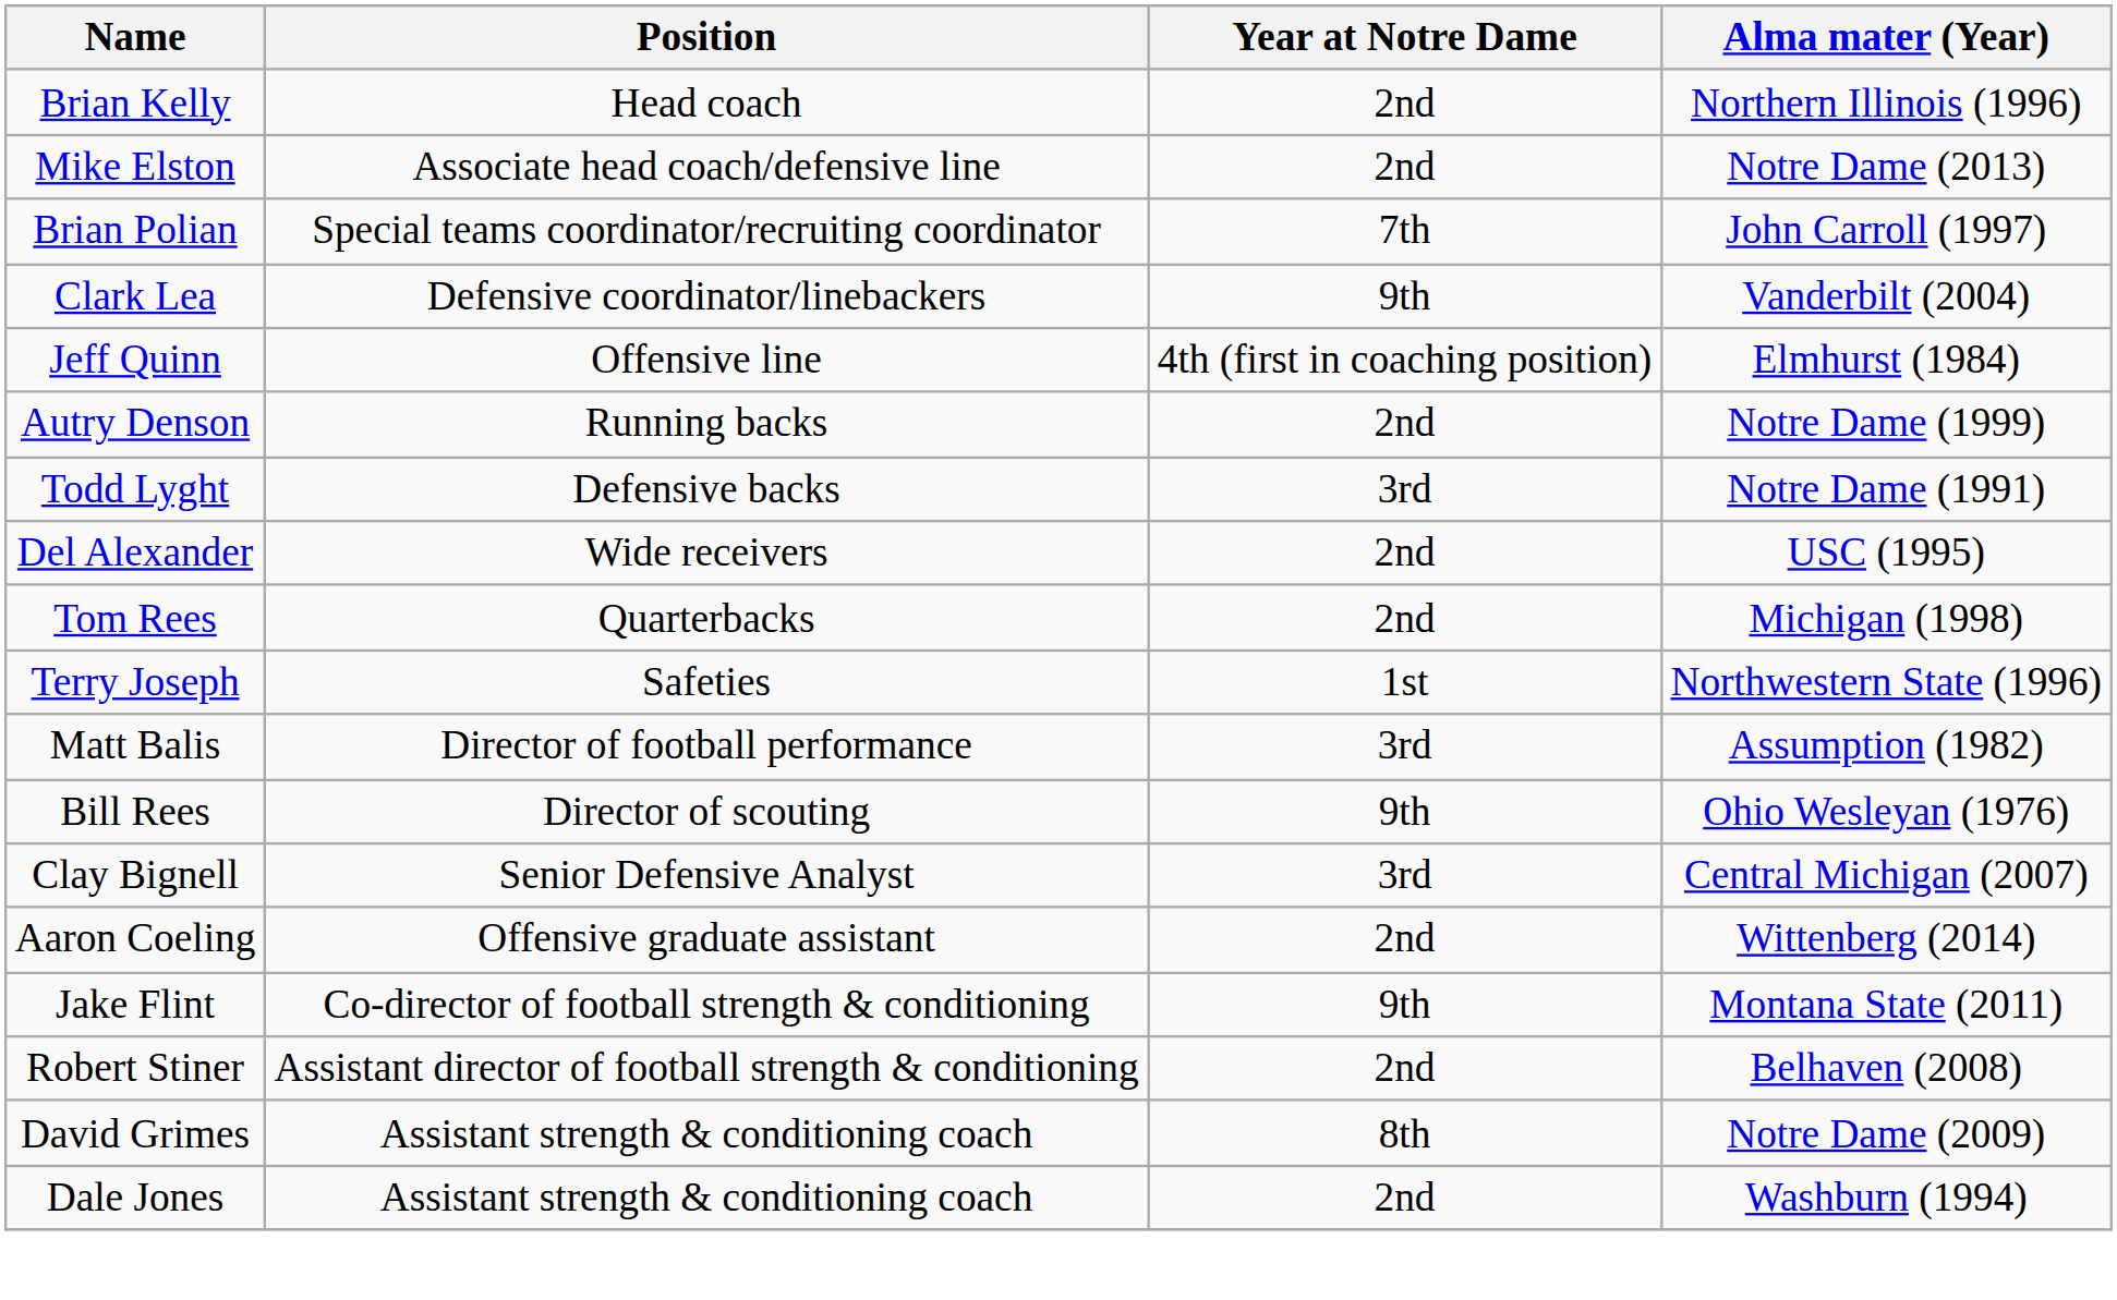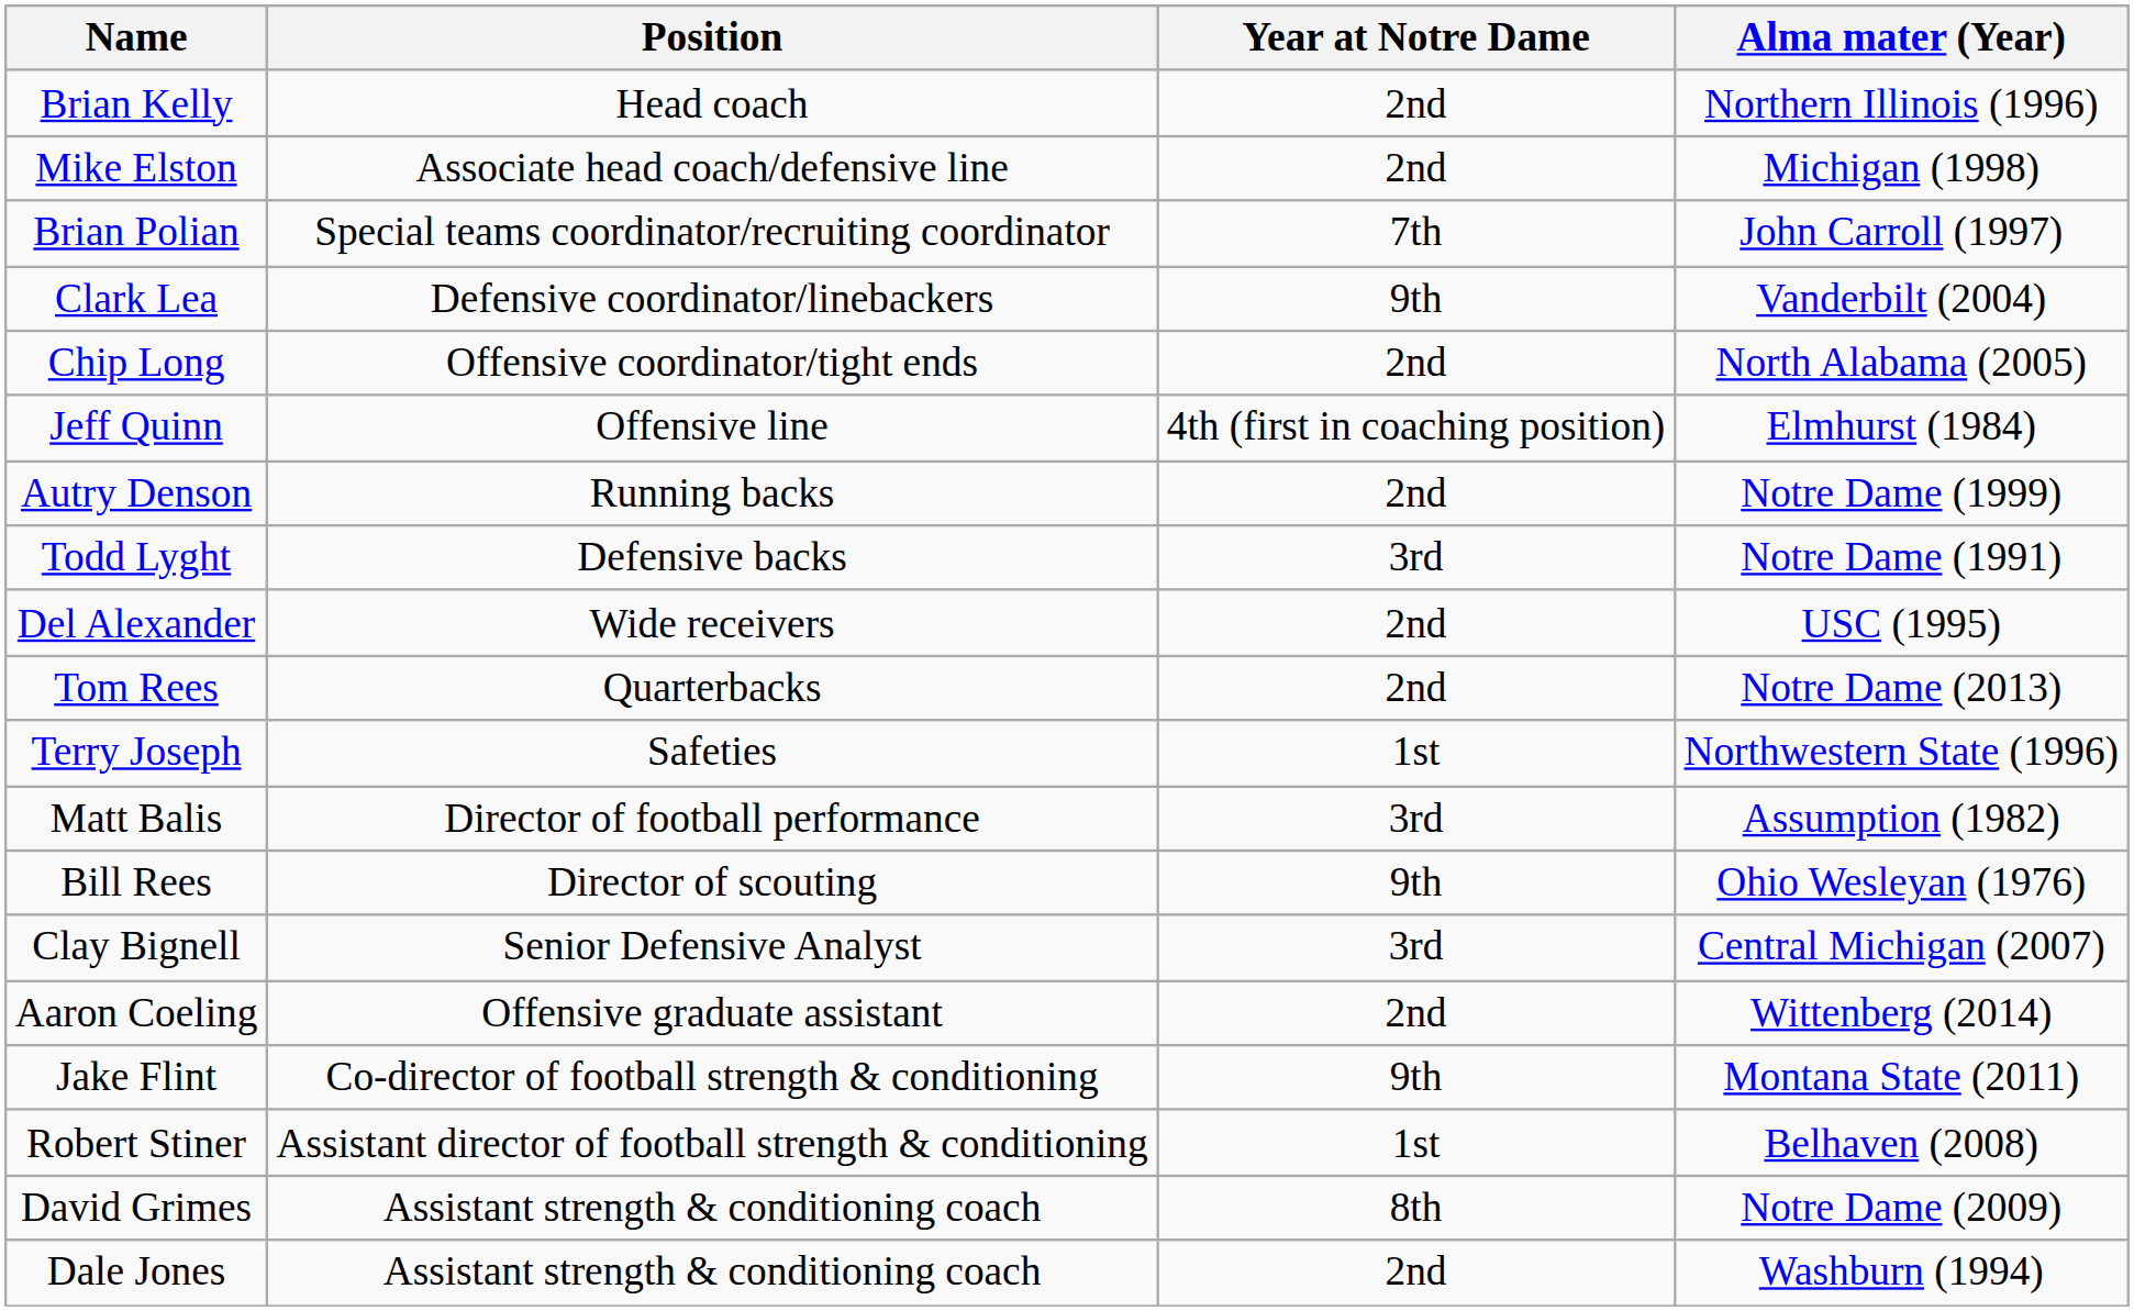 <table class="wikitable">
 <tr>
 <th>Name</th>
 <th>Position</th>
 <th>Year at Notre Dame</th>
 <th><a href='#'>Alma mater</a> (Year)</th>
 </tr>
 <tr style="text-align:center;">
 <td><a href='#'>Brian Kelly</a></td>
 <td>Head coach</td>
 <td>2nd</td>
 <td><a href='#'>Northern Illinois</a> (1996)</td>
 </tr>
 <tr style="text-align:center;">
 <td><a href='#'>Mike Elston</a></td>
 <td>Associate head coach/defensive line</td>
 <td>2nd</td>
-<td><a href='#'>Notre Dame</a> (2013)</td>
+<td><a href='#'>Michigan</a> (1998)</td>
 </tr>
 <tr style="text-align:center;">
 <td><a href='#'>Brian Polian</a></td>
 <td>Special teams coordinator/recruiting coordinator</td>
 <td>7th</td>
 <td><a href='#'>John Carroll</a> (1997)</td>
 </tr>
 <tr style="text-align:center;">
 <td><a href='#'>Clark Lea</a></td>
 <td>Defensive coordinator/linebackers</td>
 <td>9th</td>
 <td><a href='#'>Vanderbilt</a> (2004)</td>
+</tr>
+<tr style="text-align:center;">
+<td><a href='#'>Chip Long</a></td>
+<td>Offensive coordinator/tight ends</td>
+<td>2nd</td>
+<td><a href='#'>North Alabama</a> (2005)</td>
 </tr>
 <tr style="text-align:center;">
 <td><a href='#'>Jeff Quinn</a></td>
 <td>Offensive line</td>
 <td>4th (first in coaching position)</td>
 <td><a href='#'>Elmhurst</a> (1984)</td>
 </tr>
 <tr style="text-align:center;">
 <td><a href='#'>Autry Denson</a></td>
 <td>Running backs</td>
 <td>2nd</td>
 <td><a href='#'>Notre Dame</a> (1999)</td>
 </tr>
 <tr style="text-align:center;">
 <td><a href='#'>Todd Lyght</a></td>
 <td>Defensive backs</td>
 <td>3rd</td>
 <td><a href='#'>Notre Dame</a> (1991)</td>
 </tr>
 <tr style="text-align:center;">
 <td><a href='#'>Del Alexander</a></td>
 <td>Wide receivers</td>
 <td>2nd</td>
 <td><a href='#'>USC</a> (1995)</td>
 </tr>
 <tr style="text-align:center;">
 <td><a href='#'>Tom Rees</a></td>
 <td>Quarterbacks</td>
 <td>2nd</td>
-<td><a href='#'>Michigan</a> (1998)</td>
+<td><a href='#'>Notre Dame</a> (2013)</td>
 </tr>
 <tr style="text-align:center;">
 <td><a href='#'>Terry Joseph</a></td>
 <td>Safeties</td>
 <td>1st</td>
 <td><a href='#'>Northwestern State</a> (1996)</td>
 </tr>
 <tr style="text-align:center;">
 <td>Matt Balis</td>
 <td>Director of football performance</td>
 <td>3rd</td>
 <td><a href='#'>Assumption</a> (1982)</td>
 </tr>
 <tr style="text-align:center;">
 <td>Bill Rees</td>
 <td>Director of scouting</td>
 <td>9th</td>
 <td><a href='#'>Ohio Wesleyan</a> (1976)</td>
 </tr>
 <tr style="text-align:center;">
 <td>Clay Bignell</td>
 <td>Senior Defensive Analyst</td>
 <td>3rd</td>
 <td><a href='#'>Central Michigan</a> (2007)</td>
 </tr>
 <tr style="text-align:center;">
 <td>Aaron Coeling</td>
 <td>Offensive graduate assistant</td>
 <td>2nd</td>
 <td><a href='#'>Wittenberg</a> (2014)</td>
 </tr>
 <tr style="text-align:center;">
 <td>Jake Flint</td>
 <td>Co-director of football strength & conditioning</td>
 <td>9th</td>
 <td><a href='#'>Montana State</a> (2011)</td>
 </tr>
 <tr style="text-align:center;">
 <td>Robert Stiner</td>
 <td>Assistant director of football strength & conditioning</td>
-<td>2nd</td>
+<td>1st</td>
 <td><a href='#'>Belhaven</a> (2008)</td>
 </tr>
 <tr style="text-align:center;">
 <td>David Grimes</td>
 <td>Assistant strength & conditioning coach</td>
 <td>8th</td>
 <td><a href='#'>Notre Dame</a> (2009)</td>
 </tr>
 <tr style="text-align:center;">
 <td>Dale Jones</td>
 <td>Assistant strength & conditioning coach</td>
 <td>2nd</td>
 <td><a href='#'>Washburn</a> (1994)</td>
 </tr>
 <tr style="text-align:center;">
 </tr>
 </table>
